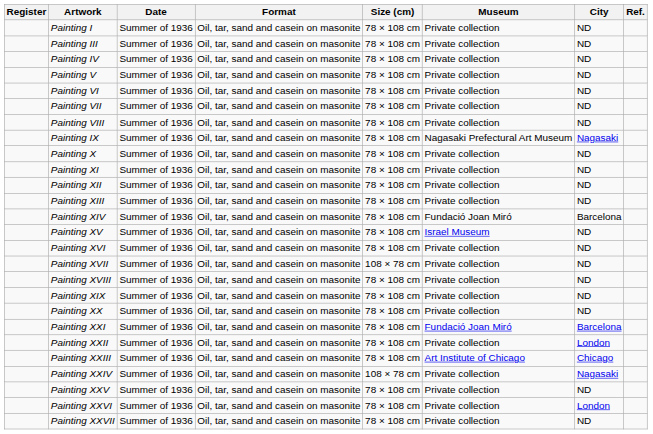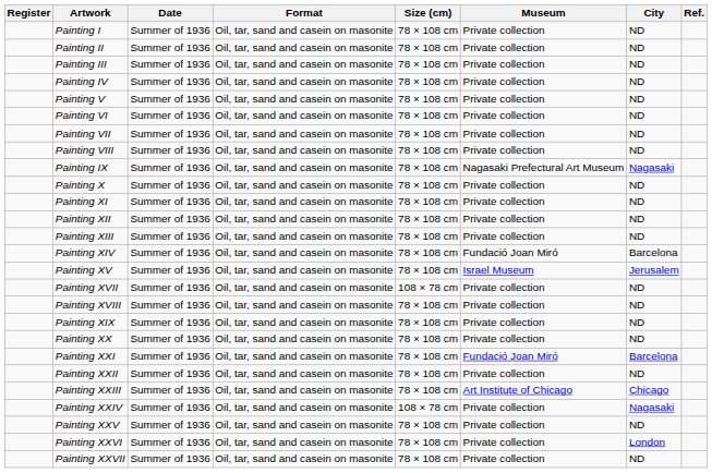 <table class="wikitable sortable" border="1">
 <tr>
 <th>Register</th>
 <th>Artwork</th>
 <th>Date</th>
 <th>Format</th>
 <th>Size (cm)</th>
 <th>Museum</th>
 <th>City</th>
 <th>Ref.</th>
 </tr>
 <tr ----->
 <td></td>
 <td><em>Painting I</em></td>
+<td>Summer of 1936</td>
+<td>Oil, tar, sand and casein on masonite</td>
+<td>78 × 108 cm</td>
+<td>Private collection</td>
+<td>ND</td>
+<td></td>
+</tr>
+<tr ----->
+<td></td>
+<td><em>Painting II</em></td>
 <td>Summer of 1936</td>
 <td>Oil, tar, sand and casein on masonite</td>
 <td>78 × 108 cm</td>
 <td>Private collection</td>
 <td>ND</td>
 <td></td>
 </tr>
 <tr ----->
 <td></td>
 <td><em>Painting III</em></td>
 <td>Summer of 1936</td>
 <td>Oil, tar, sand and casein on masonite</td>
 <td>78 × 108 cm</td>
 <td>Private collection</td>
 <td>ND</td>
 <td></td>
 </tr>
 <tr ----->
 <td></td>
 <td><em>Painting IV</em></td>
 <td>Summer of 1936</td>
 <td>Oil, tar, sand and casein on masonite</td>
 <td>78 × 108 cm</td>
 <td>Private collection</td>
 <td>ND</td>
 <td></td>
 </tr>
 <tr ----->
 <td></td>
 <td><em>Painting V</em></td>
 <td>Summer of 1936</td>
 <td>Oil, tar, sand and casein on masonite</td>
 <td>78 × 108 cm</td>
 <td>Private collection</td>
 <td>ND</td>
 <td></td>
 </tr>
 <tr ----->
 <td></td>
 <td><em>Painting VI</em></td>
 <td>Summer of 1936</td>
 <td>Oil, tar, sand and casein on masonite</td>
 <td>78 × 108 cm</td>
 <td>Private collection</td>
 <td>ND</td>
 <td></td>
 </tr>
 <tr ----->
 <td></td>
 <td><em>Painting VII</em></td>
 <td>Summer of 1936</td>
 <td>Oil, tar, sand and casein on masonite</td>
 <td>78 × 108 cm</td>
 <td>Private collection</td>
 <td>ND</td>
 <td></td>
 </tr>
 <tr ----->
 <td></td>
 <td><em>Painting VIII</em></td>
 <td>Summer of 1936</td>
 <td>Oil, tar, sand and casein on masonite</td>
 <td>78 × 108 cm</td>
 <td>Private collection</td>
 <td>ND</td>
 <td></td>
 </tr>
 <tr ----->
 <td></td>
 <td><em>Painting IX</em></td>
 <td>Summer of 1936</td>
 <td>Oil, tar, sand and casein on masonite</td>
 <td>78 × 108 cm</td>
 <td>Nagasaki Prefectural Art Museum</td>
 <td><a href='#'>Nagasaki</a></td>
 <td></td>
 </tr>
 <tr ----->
 <td></td>
 <td><em>Painting X</em></td>
 <td>Summer of 1936</td>
 <td>Oil, tar, sand and casein on masonite</td>
 <td>78 × 108 cm</td>
 <td>Private collection</td>
 <td>ND</td>
 <td></td>
 </tr>
 <tr ----->
 <td></td>
 <td><em>Painting XI</em></td>
 <td>Summer of 1936</td>
 <td>Oil, tar, sand and casein on masonite</td>
 <td>78 × 108 cm</td>
 <td>Private collection</td>
 <td>ND</td>
 <td></td>
 </tr>
 <tr ----->
 <td></td>
 <td><em>Painting XII</em></td>
 <td>Summer of 1936</td>
 <td>Oil, tar, sand and casein on masonite</td>
 <td>78 × 108 cm</td>
 <td>Private collection</td>
 <td>ND</td>
 <td></td>
 </tr>
 <tr ----->
 <td></td>
 <td><em>Painting XIII</em></td>
 <td>Summer of 1936</td>
 <td>Oil, tar, sand and casein on masonite</td>
 <td>78 × 108 cm</td>
 <td>Private collection</td>
 <td>ND</td>
 <td></td>
 </tr>
 <tr ----->
 <td></td>
 <td><em>Painting XIV</em></td>
 <td>Summer of 1936</td>
 <td>Oil, tar, sand and casein on masonite</td>
 <td>78 × 108 cm</td>
 <td>Fundació Joan Miró</td>
 <td>Barcelona</td>
 <td></td>
 </tr>
 <tr ----->
 <td></td>
 <td><em>Painting XV</em></td>
 <td>Summer of 1936</td>
 <td>Oil, tar, sand and casein on masonite</td>
 <td>78 × 108 cm</td>
 <td><a href='#'>Israel Museum</a></td>
-<td>ND</td>
-<td></td>
-</tr>
-<tr ----->
-<td></td>
-<td><em>Painting XVI</em></td>
-<td>Summer of 1936</td>
-<td>Oil, tar, sand and casein on masonite</td>
-<td>78 × 108 cm</td>
-<td>Private collection</td>
-<td>ND</td>
+<td><a href='#'>Jerusalem</a></td>
 <td></td>
 </tr>
 <tr ----->
 <td></td>
 <td><em>Painting XVII</em></td>
 <td>Summer of 1936</td>
 <td>Oil, tar, sand and casein on masonite</td>
 <td>108 × 78 cm</td>
 <td>Private collection</td>
 <td>ND</td>
 <td></td>
 </tr>
 <tr ----->
 <td></td>
 <td><em>Painting XVIII</em></td>
 <td>Summer of 1936</td>
 <td>Oil, tar, sand and casein on masonite</td>
 <td>78 × 108 cm</td>
 <td>Private collection</td>
 <td>ND</td>
 <td></td>
 </tr>
 <tr ----->
 <td></td>
 <td><em>Painting XIX</em></td>
 <td>Summer of 1936</td>
 <td>Oil, tar, sand and casein on masonite</td>
 <td>78 × 108 cm</td>
 <td>Private collection</td>
 <td>ND</td>
 <td></td>
 </tr>
 <tr ----->
 <td></td>
 <td><em>Painting XX</em></td>
 <td>Summer of 1936</td>
 <td>Oil, tar, sand and casein on masonite</td>
 <td>78 × 108 cm</td>
 <td>Private collection</td>
 <td>ND</td>
 <td></td>
 </tr>
 <tr ----->
 <td></td>
 <td><em>Painting XXI</em></td>
 <td>Summer of 1936</td>
 <td>Oil, tar, sand and casein on masonite</td>
 <td>78 × 108 cm</td>
 <td><a href='#'>Fundació Joan Miró</a></td>
 <td><a href='#'>Barcelona</a></td>
 <td></td>
 </tr>
 <tr ----->
 <td></td>
 <td><em>Painting XXII</em></td>
 <td>Summer of 1936</td>
 <td>Oil, tar, sand and casein on masonite</td>
 <td>78 × 108 cm</td>
 <td>Private collection</td>
-<td><a href='#'>London</a></td>
+<td>ND</td>
 <td></td>
 </tr>
 <tr ----->
 <td></td>
 <td><em>Painting XXIII</em></td>
 <td>Summer of 1936</td>
 <td>Oil, tar, sand and casein on masonite</td>
 <td>78 × 108 cm</td>
 <td><a href='#'>Art Institute of Chicago</a></td>
 <td><a href='#'>Chicago</a></td>
 <td></td>
 </tr>
 <tr ----->
 <td></td>
 <td><em>Painting XXIV</em></td>
 <td>Summer of 1936</td>
 <td>Oil, tar, sand and casein on masonite</td>
 <td>108 × 78 cm</td>
 <td>Private collection</td>
 <td><a href='#'>Nagasaki</a></td>
 <td></td>
 </tr>
 <tr ----->
 <td></td>
 <td><em>Painting XXV</em></td>
 <td>Summer of 1936</td>
 <td>Oil, tar, sand and casein on masonite</td>
 <td>78 × 108 cm</td>
 <td>Private collection</td>
 <td>ND</td>
 <td></td>
 </tr>
 <tr ----->
 <td></td>
 <td><em>Painting XXVI</em></td>
 <td>Summer of 1936</td>
 <td>Oil, tar, sand and casein on masonite</td>
 <td>78 × 108 cm</td>
 <td>Private collection</td>
 <td><a href='#'>London</a></td>
 <td></td>
 </tr>
 <tr ----->
 <td></td>
 <td><em>Painting XXVII</em></td>
 <td>Summer of 1936</td>
 <td>Oil, tar, sand and casein on masonite</td>
 <td>78 × 108 cm</td>
 <td>Private collection</td>
 <td>ND</td>
 <td></td>
 </tr>
 </table>
